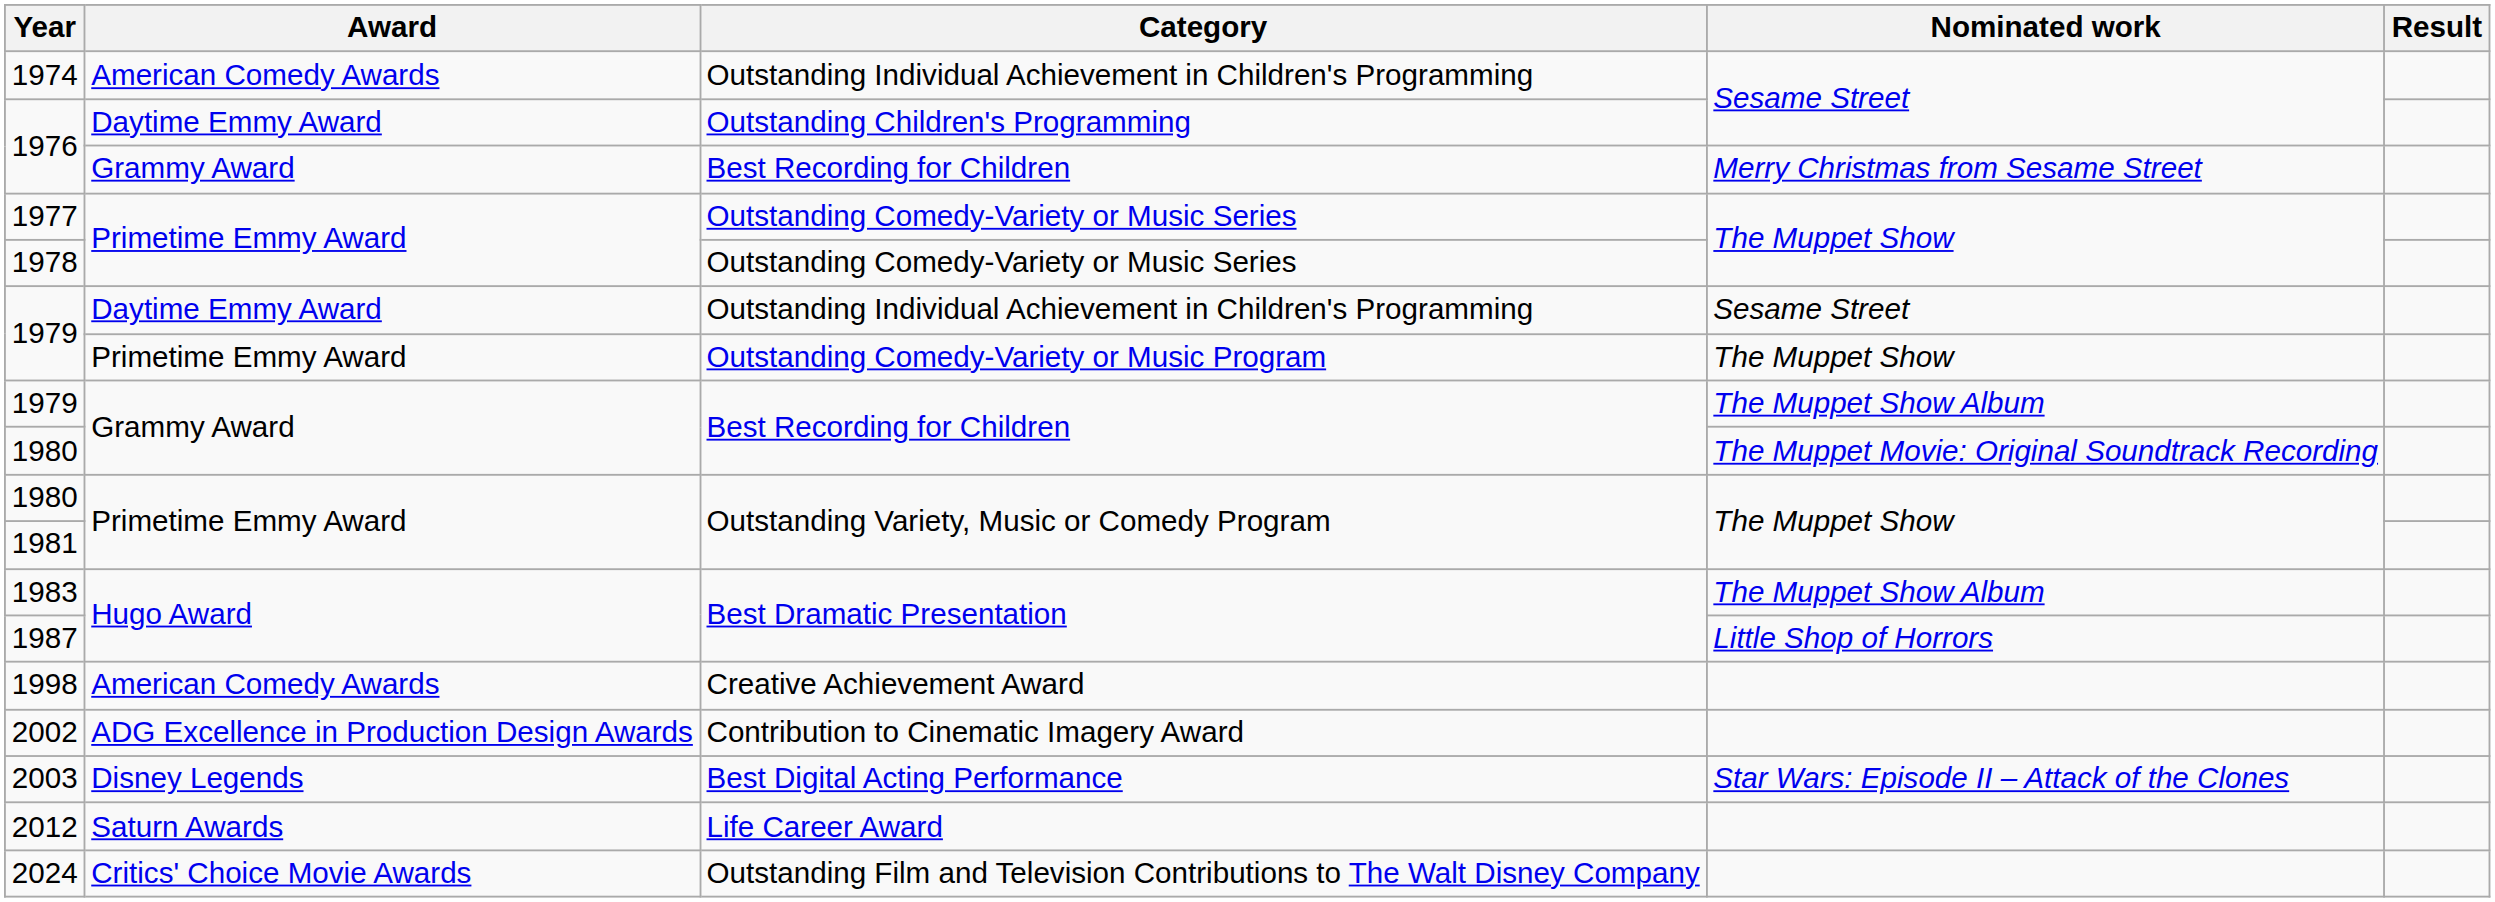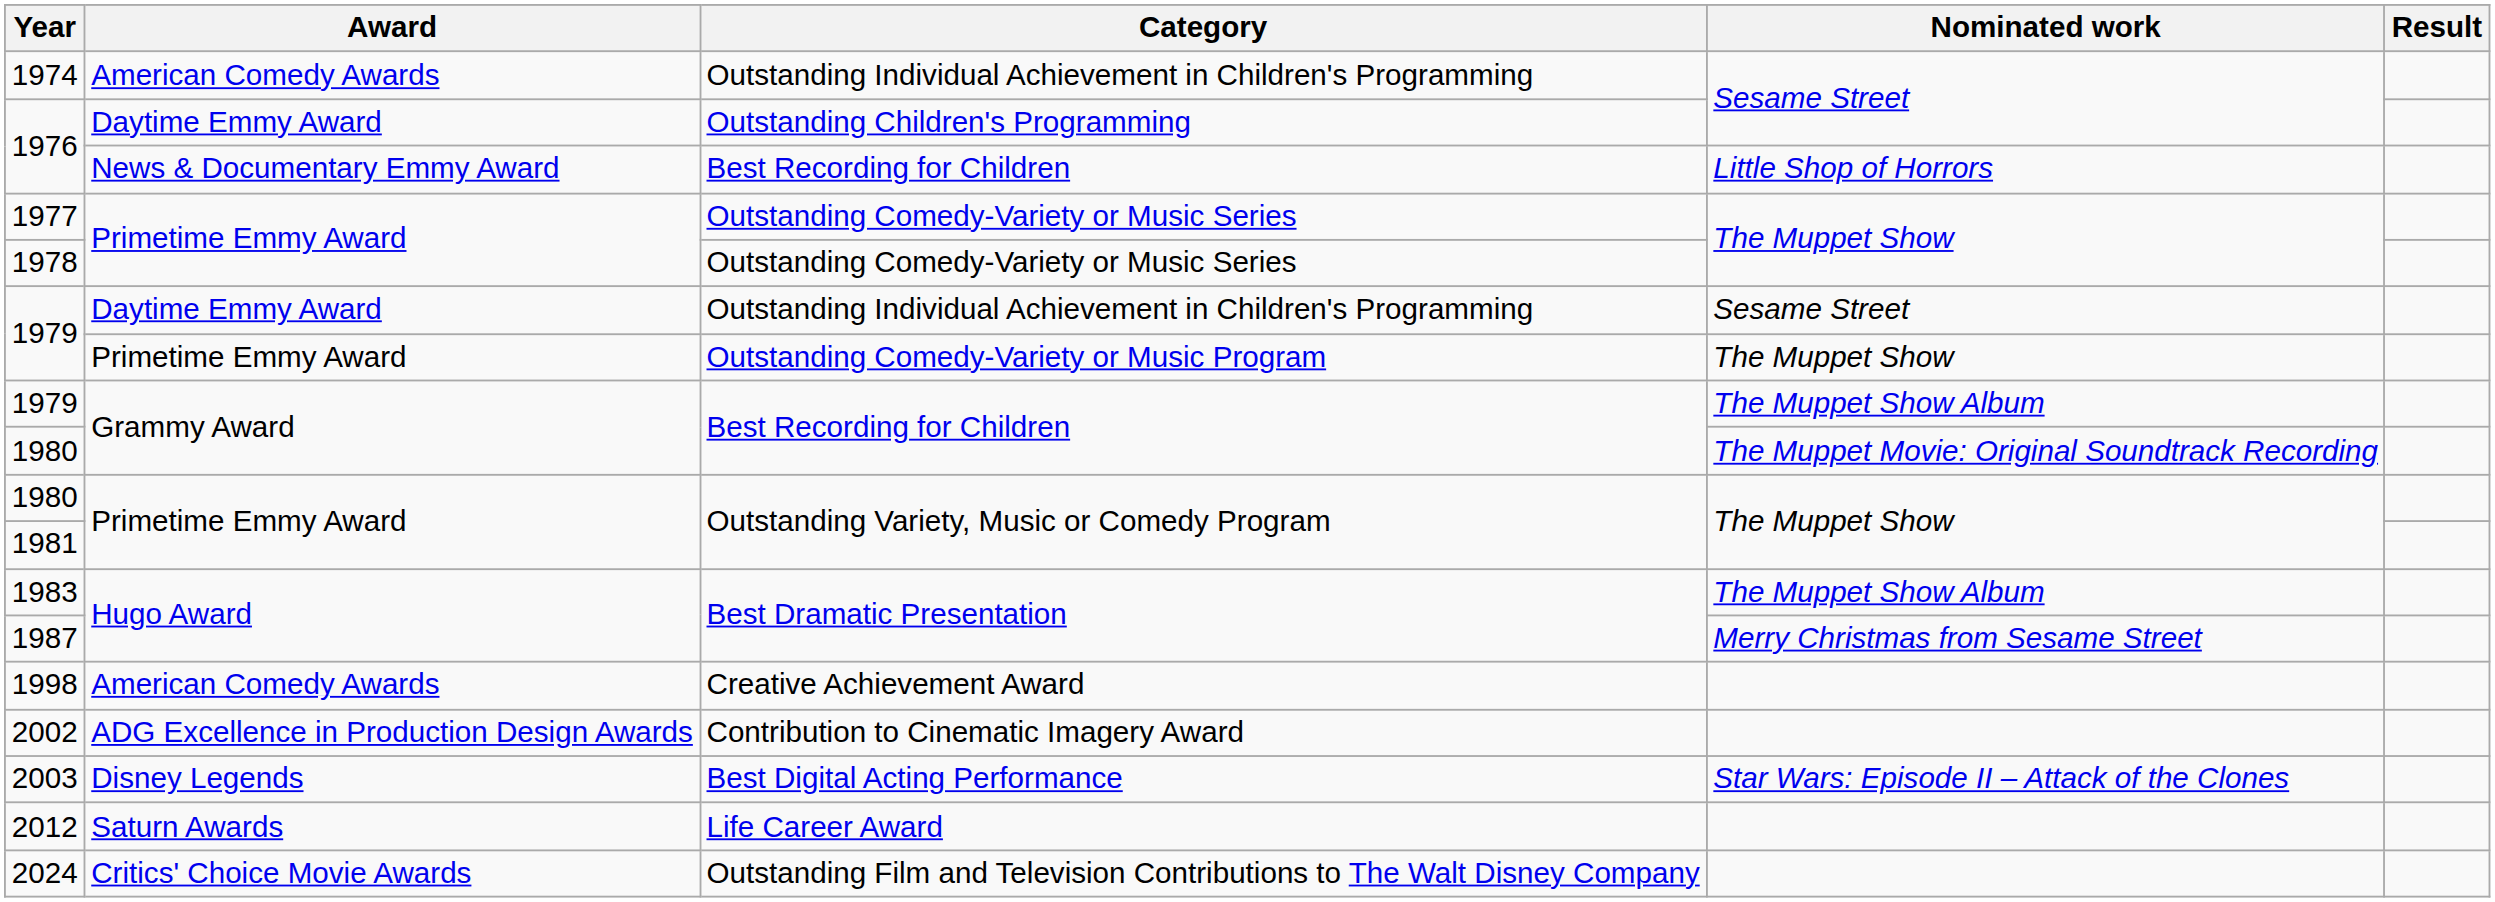 <table class="wikitable">
 <tr>
 <th>Year</th>
 <th>Award</th>
 <th>Category</th>
 <th>Nominated work</th>
 <th>Result</th>
 </tr>
 <tr>
 <td>1974</td>
 <td><a href='#'>American Comedy Awards</a></td>
 <td>Outstanding Individual Achievement in Children's Programming</td>
 <td rowspan="2"><em><a href='#'>Sesame Street</a></em></td>
 <td></td>
 </tr>
 <tr>
 <td rowspan="2">1976</td>
 <td><a href='#'>Daytime Emmy Award</a></td>
 <td><a href='#'>Outstanding Children's Programming</a></td>
 <td></td>
 </tr>
 <tr>
-<td><a href='#'>Grammy Award</a></td>
+<td><a href='#'>News & Documentary Emmy Award</a></td>
 <td><a href='#'>Best Recording for Children</a></td>
-<td><em><a href='#'>Merry Christmas from Sesame Street</a></em></td>
+<td><em><a href='#'>Little Shop of Horrors</a></em></td>
 <td></td>
 </tr>
 <tr>
 <td>1977</td>
 <td rowspan="2"><a href='#'>Primetime Emmy Award</a></td>
 <td><a href='#'>Outstanding Comedy-Variety or Music Series</a></td>
 <td rowspan="2"><em><a href='#'>The Muppet Show</a></em></td>
 <td></td>
 </tr>
 <tr>
 <td>1978</td>
 <td>Outstanding Comedy-Variety or Music Series</td>
 <td></td>
 </tr>
 <tr>
 <td rowspan="2">1979</td>
 <td><a href='#'>Daytime Emmy Award</a></td>
 <td>Outstanding Individual Achievement in Children's Programming</td>
 <td><em>Sesame Street</em></td>
 <td></td>
 </tr>
 <tr>
 <td>Primetime Emmy Award</td>
 <td><a href='#'>Outstanding Comedy-Variety or Music Program</a></td>
 <td><em>The Muppet Show</em></td>
 <td></td>
 </tr>
 <tr>
 <td>1979</td>
 <td rowspan="2">Grammy Award</td>
 <td rowspan="2"><a href='#'>Best Recording for Children</a></td>
 <td><a href='#'><em>The Muppet Show Album</em></a></td>
 <td></td>
 </tr>
 <tr>
 <td>1980</td>
 <td><em><a href='#'>The Muppet Movie: Original Soundtrack Recording</a></em></td>
 <td></td>
 </tr>
 <tr>
 <td>1980</td>
 <td rowspan="2">Primetime Emmy Award</td>
 <td rowspan="2">Outstanding Variety, Music or Comedy Program</td>
 <td rowspan="2"><em>The Muppet Show</em></td>
 <td></td>
 </tr>
 <tr>
 <td>1981</td>
 <td></td>
 </tr>
 <tr>
 <td>1983</td>
 <td rowspan="2"><a href='#'>Hugo Award</a></td>
 <td rowspan="2"><a href='#'>Best Dramatic Presentation</a></td>
 <td><a href='#'><em>The Muppet Show Album</em></a></td>
 <td></td>
 </tr>
 <tr>
 <td>1987</td>
-<td><em><a href='#'>Little Shop of Horrors</a></em></td>
+<td><em><a href='#'>Merry Christmas from Sesame Street</a></em></td>
 <td></td>
 </tr>
 <tr>
 <td>1998</td>
 <td><a href='#'>American Comedy Awards</a></td>
 <td>Creative Achievement Award</td>
 <td></td>
 <td></td>
 </tr>
 <tr>
 <td>2002</td>
 <td><a href='#'>ADG Excellence in Production Design Awards</a></td>
 <td>Contribution to Cinematic Imagery Award</td>
 <td></td>
 <td></td>
 </tr>
 <tr>
 <td>2003</td>
 <td><a href='#'>Disney Legends</a></td>
 <td><a href='#'>Best Digital Acting Performance</a></td>
 <td><em><a href='#'>Star Wars: Episode II – Attack of the Clones</a></em></td>
 <td></td>
 </tr>
 <tr>
 <td>2012</td>
 <td><a href='#'>Saturn Awards</a></td>
 <td><a href='#'>Life Career Award</a></td>
 <td></td>
 <td></td>
 </tr>
 <tr>
 <td>2024</td>
 <td><a href='#'>Critics' Choice Movie Awards</a></td>
 <td>Outstanding Film and Television Contributions to <a href='#'>The Walt Disney Company</a></td>
 <td></td>
 <td></td>
 </tr>
 </table>
